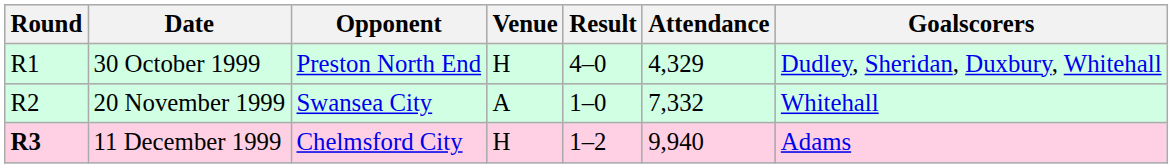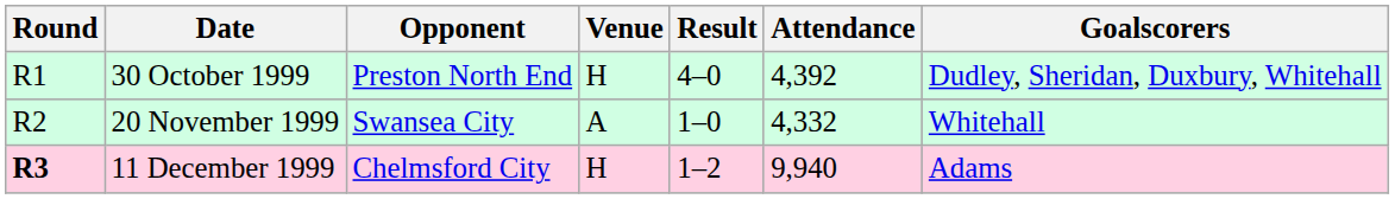 <table class="wikitable">
 <tr>
 <th>Round</th>
 <th>Date</th>
 <th>Opponent</th>
 <th>Venue</th>
 <th>Result</th>
 <th>Attendance</th>
 <th>Goalscorers</th>
 </tr>
 <tr style="background-color: #d0ffe3;">
 <td>R1</td>
 <td>30 October 1999</td>
 <td><a href='#'>Preston North End</a></td>
 <td>H</td>
 <td>4–0</td>
-<td>4,329</td>
+<td>4,392</td>
 <td><a href='#'>Dudley</a>, <a href='#'>Sheridan</a>, <a href='#'>Duxbury</a>, <a href='#'>Whitehall</a></td>
 </tr>
 <tr style="background-color: #d0ffe3;">
 <td>R2</td>
 <td>20 November 1999</td>
 <td><a href='#'>Swansea City</a></td>
 <td>A</td>
 <td>1–0</td>
-<td>7,332</td>
+<td>4,332</td>
 <td><a href='#'>Whitehall</a></td>
 </tr>
 <tr style="background-color: #ffd0e3;">
 <td><strong>R3</strong></td>
 <td>11 December 1999</td>
 <td><a href='#'>Chelmsford City</a></td>
 <td>H</td>
 <td>1–2</td>
 <td>9,940</td>
 <td><a href='#'>Adams</a></td>
 </tr>
 </table>
